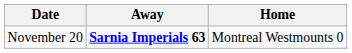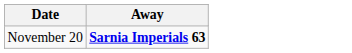 <table class="wikitable">
 <tr>
 <th>Date</th>
 <th>Away</th>
-<th>Home</th>
 </tr>
 <tr>
 <td>November 20</td>
 <td><strong><a href='#'>Sarnia Imperials</a> 63</strong></td>
-<td>Montreal Westmounts  0</td>
 </tr>
 </table>
